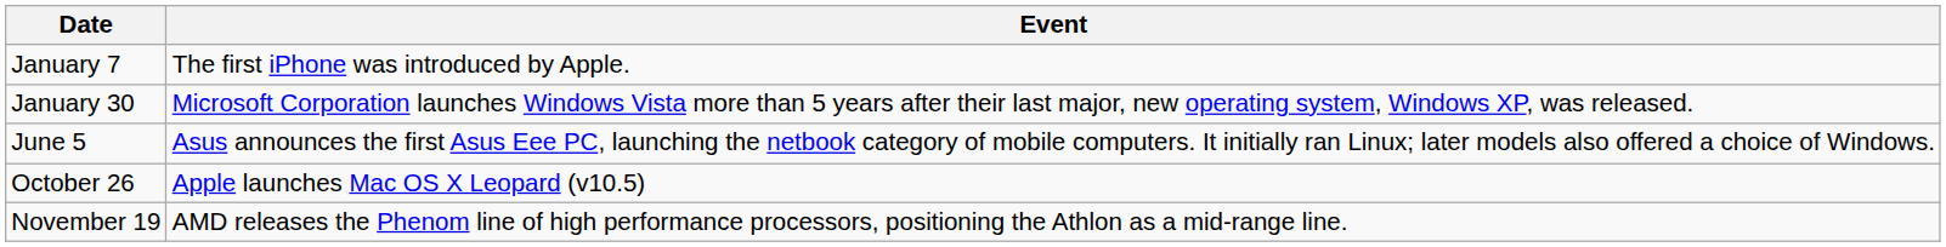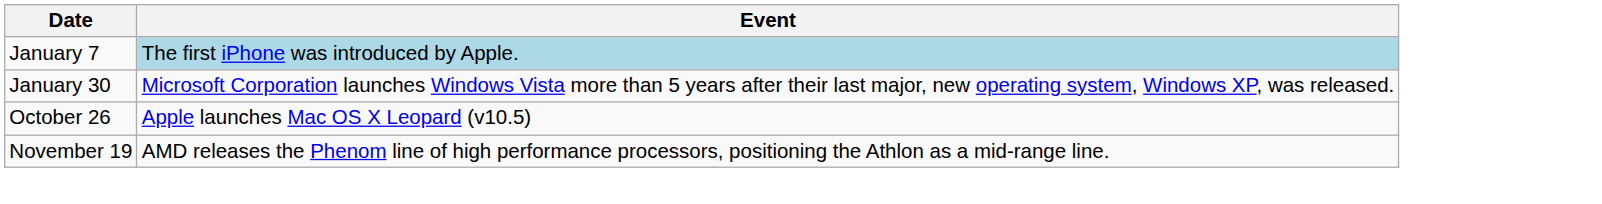 <table class="wikitable sortable">
 <tr>
 <th>Date</th>
 <th class="unsortable">Event</th>
 </tr>
 <tr valign="top">
 <td>January 7</td>
-<td>The first <a href='#'>iPhone</a> was introduced by Apple.</td>
+<td style="background: lightblue;">The first <a href='#'>iPhone</a> was introduced by Apple.</td>
 </tr>
 <tr valign="top">
 <td>January 30</td>
 <td><a href='#'>Microsoft Corporation</a> launches <a href='#'>Windows Vista</a> more than 5 years after their last major, new <a href='#'>operating system</a>, <a href='#'>Windows XP</a>, was released.</td>
-</tr>
-<tr valign="top">
-<td>June 5</td>
-<td><a href='#'>Asus</a> announces the first <a href='#'>Asus Eee PC</a>, launching the <a href='#'>netbook</a> category of mobile computers. It initially ran Linux; later models also offered a choice of Windows.</td>
 </tr>
 <tr valign="top">
 <td>October 26</td>
 <td><a href='#'>Apple</a> launches <a href='#'>Mac OS X Leopard</a> (v10.5)</td>
 </tr>
 <tr valign="top">
 <td>November 19</td>
 <td>AMD releases the <a href='#'>Phenom</a> line of high performance processors, positioning the Athlon as a mid-range line.</td>
 </tr>
 </table>
